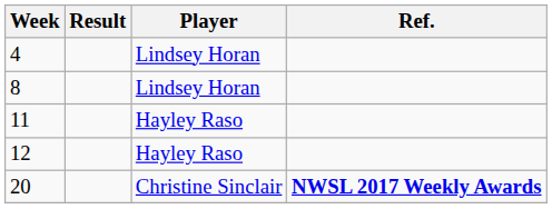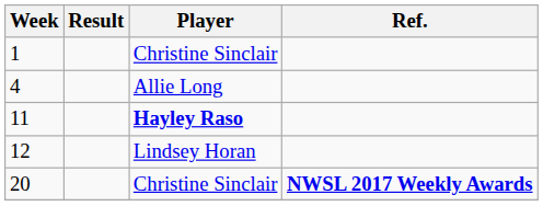 <table class=wikitable>
 <tr>
 <th>Week</th>
 <th>Result</th>
 <th>Player</th>
 <th>Ref.</th>
 </tr>
 <tr>
-<td>4</td>
+<td>1</td>
 <td></td>
-<td> <a href='#'>Lindsey Horan</a></td>
+<td> <a href='#'>Christine Sinclair</a></td>
 <td></td>
 </tr>
 <tr>
-<td>8</td>
+<td>4</td>
 <td></td>
-<td> <a href='#'>Lindsey Horan</a></td>
+<td> <a href='#'>Allie Long</a></td>
 <td></td>
 </tr>
 <tr>
 <td>11</td>
 <td></td>
-<td> <a href='#'>Hayley Raso</a></td>
+<td><strong> <a href='#'>Hayley Raso</a></strong></td>
 <td></td>
 </tr>
 <tr>
 <td>12</td>
 <td></td>
-<td> <a href='#'>Hayley Raso</a></td>
+<td> <a href='#'>Lindsey Horan</a></td>
 <td></td>
 </tr>
 <tr>
 <td>20</td>
 <td></td>
 <td> <a href='#'>Christine Sinclair</a></td>
 <td><strong><a href='#'>NWSL 2017 Weekly Awards</a></strong></td>
 </tr>
 <tr>
 </tr>
 </table>
